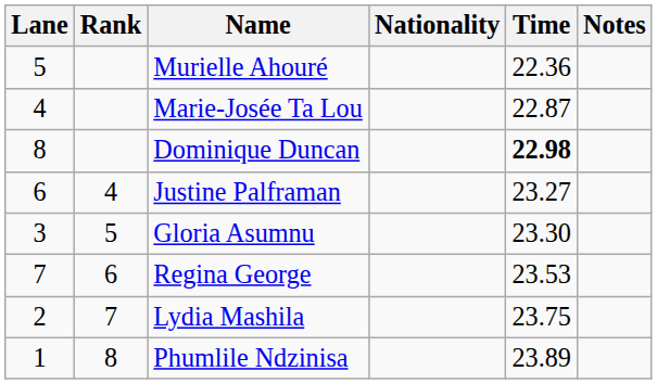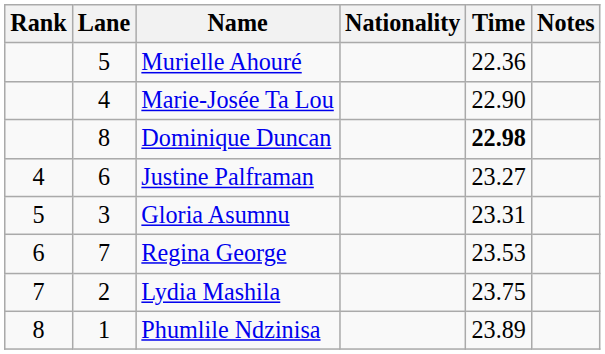 <table class="wikitable sortable" style="text-align:center">
 <tr>
+<th>Rank</th>
 <th>Lane</th>
-<th>Rank</th>
 <th>Name</th>
 <th>Nationality</th>
 <th>Time</th>
 <th>Notes</th>
 </tr>
 <tr>
+<td></td>
 <td>5</td>
-<td></td>
 <td align=left><a href='#'>Murielle Ahouré</a></td>
 <td align=left></td>
 <td>22.36</td>
 <td></td>
 </tr>
 <tr>
+<td></td>
 <td>4</td>
-<td></td>
 <td align=left><a href='#'>Marie-Josée Ta Lou</a></td>
 <td align=left></td>
-<td>22.87</td>
+<td>22.90</td>
 <td></td>
 </tr>
 <tr>
+<td></td>
 <td>8</td>
-<td></td>
 <td align=left><a href='#'>Dominique Duncan</a></td>
 <td align=left></td>
 <td><strong>22.98</strong></td>
 <td></td>
 </tr>
 <tr>
+<td>4</td>
 <td>6</td>
-<td>4</td>
 <td align=left><a href='#'>Justine Palframan</a></td>
 <td align=left></td>
 <td>23.27</td>
 <td></td>
 </tr>
 <tr>
+<td>5</td>
 <td>3</td>
-<td>5</td>
 <td align=left><a href='#'>Gloria Asumnu</a></td>
 <td align=left></td>
-<td>23.30</td>
+<td>23.31</td>
 <td></td>
 </tr>
 <tr>
+<td>6</td>
 <td>7</td>
-<td>6</td>
 <td align=left><a href='#'>Regina George</a></td>
 <td align=left></td>
 <td>23.53</td>
 <td></td>
 </tr>
 <tr>
+<td>7</td>
 <td>2</td>
-<td>7</td>
 <td align=left><a href='#'>Lydia Mashila</a></td>
 <td align=left></td>
 <td>23.75</td>
 <td></td>
 </tr>
 <tr>
+<td>8</td>
 <td>1</td>
-<td>8</td>
 <td align=left><a href='#'>Phumlile Ndzinisa</a></td>
 <td align=left></td>
 <td>23.89</td>
 <td></td>
 </tr>
 </table>
